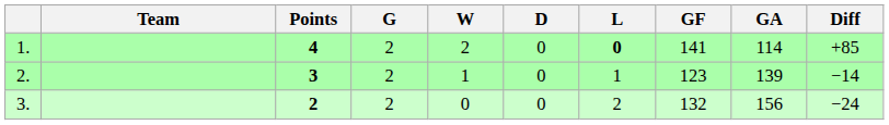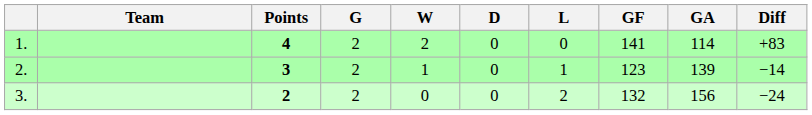 <table class=wikitable style="text-align:center">
 <tr bgcolor="#DCDCDC">
 <th width="25"></th>
 <th width="200">Team</th>
 <th width="60">Points</th>
 <th width="60">G</th>
 <th width="60">W</th>
 <th width="60">D</th>
 <th width="60">L</th>
 <th width="60">GF</th>
 <th width="60">GA</th>
 <th width="60">Diff</th>
 </tr>
 <tr bgcolor=#AAFFAA>
 <td>1.</td>
 <td align=left></td>
 <td><strong>4</strong></td>
 <td>2</td>
 <td>2</td>
 <td>0</td>
-<td><strong>0</strong></td>
+<td>0</td>
 <td>141</td>
 <td>114</td>
-<td>+85</td>
+<td>+83</td>
 </tr>
 <tr bgcolor=#AAFFAA>
 <td>2.</td>
 <td align=left></td>
 <td><strong>3</strong></td>
 <td>2</td>
 <td>1</td>
 <td>0</td>
 <td>1</td>
 <td>123</td>
 <td>139</td>
 <td>−14</td>
 </tr>
 <tr bgcolor=#CCFFCC>
 <td>3.</td>
 <td align=left></td>
 <td><strong>2</strong></td>
 <td>2</td>
 <td>0</td>
 <td>0</td>
 <td>2</td>
 <td>132</td>
 <td>156</td>
 <td>−24</td>
 </tr>
 </table>
